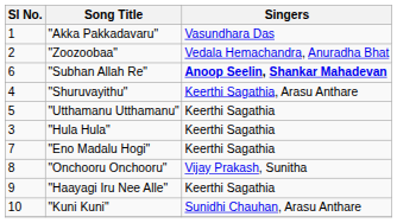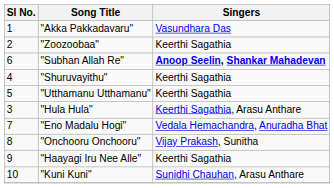 <table class="wikitable">
 <tr>
 <th>Sl No.</th>
 <th>Song Title</th>
 <th>Singers</th>
 </tr>
 <tr>
 <td>1</td>
 <td>"Akka Pakkadavaru"</td>
 <td><a href='#'>Vasundhara Das</a></td>
 </tr>
 <tr>
 <td>2</td>
 <td>"Zoozoobaa"</td>
-<td><a href='#'>Vedala Hemachandra</a>, <a href='#'>Anuradha Bhat</a></td>
+<td>Keerthi Sagathia</td>
 </tr>
 <tr>
 <td>6</td>
 <td>"Subhan Allah Re"</td>
 <td><strong><a href='#'>Anoop Seelin</a>, <a href='#'>Shankar Mahadevan</a></strong></td>
 </tr>
 <tr>
 <td>4</td>
 <td>"Shuruvayithu"</td>
-<td><a href='#'>Keerthi Sagathia</a>, Arasu Anthare</td>
+<td>Keerthi Sagathia</td>
 </tr>
 <tr>
 <td>5</td>
 <td>"Utthamanu Utthamanu"</td>
 <td>Keerthi Sagathia</td>
 </tr>
 <tr>
 <td>3</td>
 <td>"Hula Hula"</td>
-<td>Keerthi Sagathia</td>
+<td><a href='#'>Keerthi Sagathia</a>, Arasu Anthare</td>
 </tr>
 <tr>
 <td>7</td>
 <td>"Eno Madalu Hogi"</td>
-<td>Keerthi Sagathia</td>
+<td><a href='#'>Vedala Hemachandra</a>, <a href='#'>Anuradha Bhat</a></td>
 </tr>
 <tr>
 <td>8</td>
 <td>"Onchooru Onchooru"</td>
 <td><a href='#'>Vijay Prakash</a>, Sunitha</td>
 </tr>
 <tr>
 <td>9</td>
 <td>"Haayagi Iru Nee Alle"</td>
 <td>Keerthi Sagathia</td>
 </tr>
 <tr>
 <td>10</td>
 <td>"Kuni Kuni"</td>
 <td><a href='#'>Sunidhi Chauhan</a>, Arasu Anthare</td>
 </tr>
 <tr>
 </tr>
 </table>
